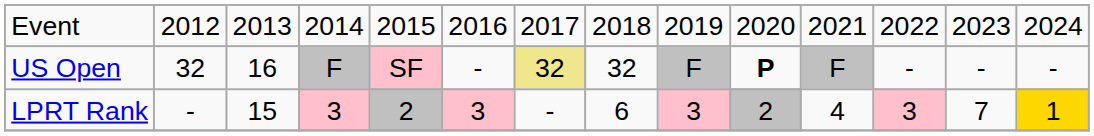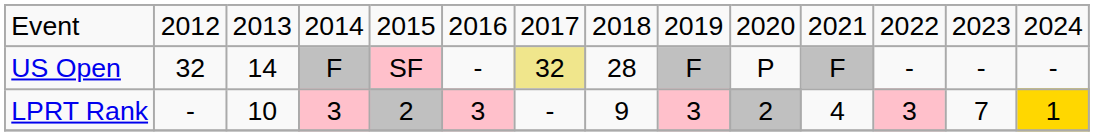 <table class="wikitable" style="font-size:85%;" align=center>
 <tr>
 <td>Event</td>
 <td>2012</td>
 <td>2013</td>
 <td>2014</td>
 <td>2015</td>
 <td>2016</td>
 <td>2017</td>
 <td>2018</td>
 <td>2019</td>
 <td>2020</td>
 <td>2021</td>
 <td>2022</td>
 <td>2023</td>
 <td>2024</td>
 </tr>
 <tr>
 <td align="left"><a href='#'>US Open</a></td>
 <td align=center>32</td>
-<td align=center>16</td>
+<td align=center>14</td>
 <td bgcolor=silver align=center>F</td>
 <td bgcolor=pink align=center>SF</td>
 <td align=center>-</td>
 <td align=center style="background: khaki;">32</td>
-<td align=center>32</td>
+<td align=center>28</td>
 <td bgcolor=silver align=center>F</td>
-<td align=center><strong>P</strong></td>
+<td align=center>P</td>
 <td bgcolor=silver align=center>F</td>
 <td align=center>-</td>
 <td align=center>-</td>
 <td align=center>-</td>
 </tr>
 <tr>
 <td align="left"><a href='#'>LPRT Rank</a></td>
 <td align=center>-</td>
-<td align=center>15</td>
+<td align=center>10</td>
 <td bgcolor=pink align=center>3</td>
 <td bgcolor=silver align=center>2</td>
 <td bgcolor=pink align=center>3</td>
 <td align=center>-</td>
-<td align=center>6</td>
+<td align=center>9</td>
 <td bgcolor=pink align=center>3</td>
 <td bgcolor=silver align=center>2</td>
 <td align=center>4</td>
 <td bgcolor=pink align=center>3</td>
 <td align=center>7</td>
 <td bgcolor=gold align=center>1</td>
 </tr>
 <tr>
 </tr>
 </table>
